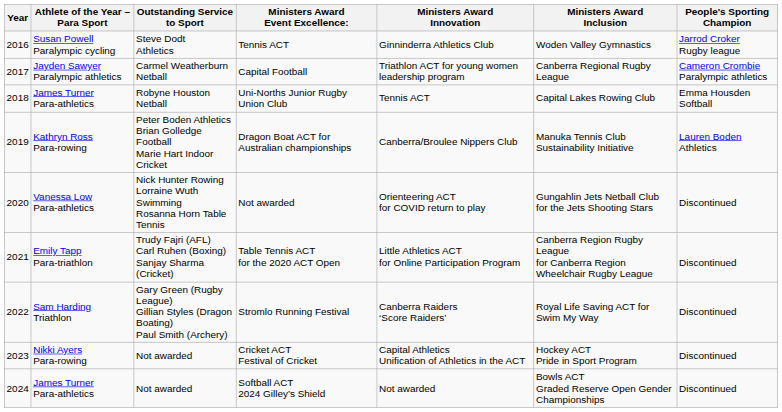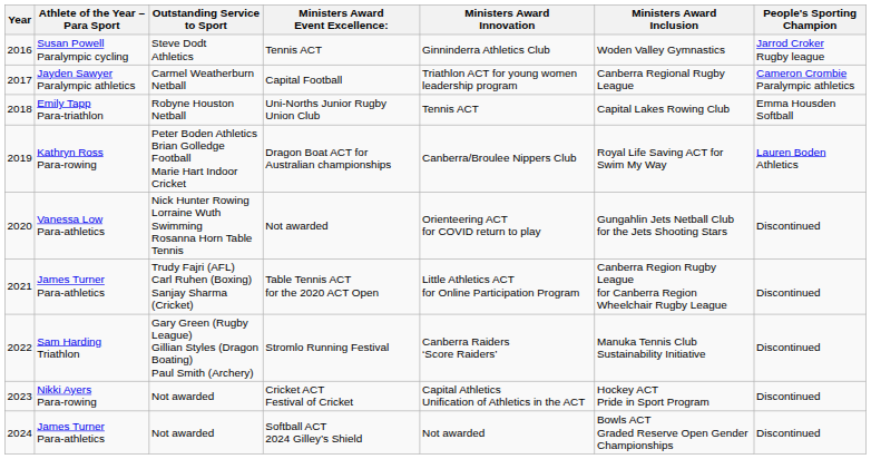 <table class="wikitable sortable">
 <tr>
 <th>Year</th>
 <th>Athlete of the Year – Para Sport</th>
 <th>Outstanding Service to Sport</th>
 <th>Ministers Award <br> Event Excellence:</th>
 <th>Ministers Award <br> Innovation</th>
 <th>Ministers Award <br> Inclusion</th>
 <th>People's Sporting Champion</th>
 </tr>
 <tr>
 <td>2016</td>
 <td><a href='#'>Susan Powell</a> <br> Paralympic cycling</td>
 <td>Steve Dodt <br>Athletics</td>
 <td>Tennis ACT</td>
 <td>Ginninderra Athletics Club</td>
 <td>Woden Valley Gymnastics</td>
 <td><a href='#'>Jarrod Croker</a> <br> Rugby league</td>
 </tr>
 <tr>
 <td>2017</td>
 <td><a href='#'>Jayden Sawyer</a> <br> Paralympic athletics</td>
 <td>Carmel Weatherburn <br>Netball</td>
 <td>Capital Football</td>
 <td>Triathlon ACT for young women leadership program</td>
 <td>Canberra Regional Rugby League</td>
 <td><a href='#'>Cameron Crombie</a> <br> Paralympic athletics</td>
 </tr>
 <tr>
 <td>2018</td>
-<td><a href='#'>James Turner</a> <br> Para-athletics</td>
+<td><a href='#'>Emily Tapp</a> <br> Para-triathlon</td>
 <td>Robyne Houston <br>Netball</td>
 <td>Uni-Norths Junior Rugby Union Club</td>
 <td>Tennis ACT</td>
 <td>Capital Lakes Rowing Club</td>
 <td>Emma Housden <br> Softball</td>
 </tr>
 <tr>
 <td>2019</td>
 <td><a href='#'>Kathryn Ross</a> <br>Para-rowing</td>
 <td>Peter Boden Athletics <br>Brian Golledge  Football <br>Marie Hart       Indoor Cricket</td>
 <td>Dragon Boat ACT for Australian championships</td>
 <td>Canberra/Broulee Nippers Club</td>
-<td>Manuka Tennis Club <br> Sustainability Initiative</td>
+<td>Royal Life Saving ACT for Swim My Way</td>
 <td><a href='#'>Lauren Boden</a><br>Athletics</td>
 </tr>
 <tr>
 <td>2020</td>
 <td><a href='#'>Vanessa Low</a> <br> Para-athletics</td>
 <td>Nick Hunter Rowing <br> Lorraine Wuth Swimming <br> Rosanna Horn Table Tennis</td>
 <td>Not awarded</td>
 <td>Orienteering ACT <br> for COVID return to play</td>
 <td>Gungahlin Jets Netball Club <br>  for the Jets Shooting Stars</td>
 <td>Discontinued</td>
 </tr>
 <tr>
 <td>2021</td>
-<td><a href='#'>Emily Tapp</a> <br> Para-triathlon</td>
+<td><a href='#'>James Turner</a> <br> Para-athletics</td>
 <td>Trudy Fajri (AFL) <br> Carl Ruhen (Boxing) <br> Sanjay Sharma (Cricket)</td>
 <td>Table Tennis ACT <br> for the 2020 ACT Open</td>
 <td>Little Athletics ACT <br> for Online Participation Program</td>
 <td>Canberra Region Rugby League <br>  for Canberra Region Wheelchair Rugby League</td>
 <td><br> Discontinued</td>
 </tr>
 <tr>
 <td>2022</td>
 <td><a href='#'>Sam Harding</a> <br> Triathlon</td>
 <td>Gary Green (Rugby League) <br> Gillian Styles (Dragon Boating) <br> Paul Smith (Archery)</td>
 <td>Stromlo Running Festival</td>
 <td>Canberra Raiders <br> ‘Score Raiders’</td>
-<td>Royal Life Saving ACT for Swim My Way</td>
+<td>Manuka Tennis Club <br> Sustainability Initiative</td>
 <td>Discontinued</td>
 </tr>
 <tr>
 <td>2023</td>
 <td><a href='#'>Nikki Ayers</a> <br> Para-rowing</td>
 <td>Not awarded</td>
 <td>Cricket ACT <br> Festival of Cricket</td>
 <td>Capital Athletics <br> Unification of Athletics in the ACT</td>
 <td>Hockey ACT <br> Pride in Sport Program</td>
 <td>Discontinued</td>
 </tr>
 <tr>
 <td>2024</td>
 <td><a href='#'>James Turner</a> <br>Para-athletics</td>
 <td>Not awarded</td>
 <td>Softball ACT <br> 2024 Gilley’s Shield</td>
 <td>Not awarded</td>
 <td>Bowls ACT <br> Graded Reserve Open Gender Championships</td>
 <td>Discontinued</td>
 </tr>
 </table>
